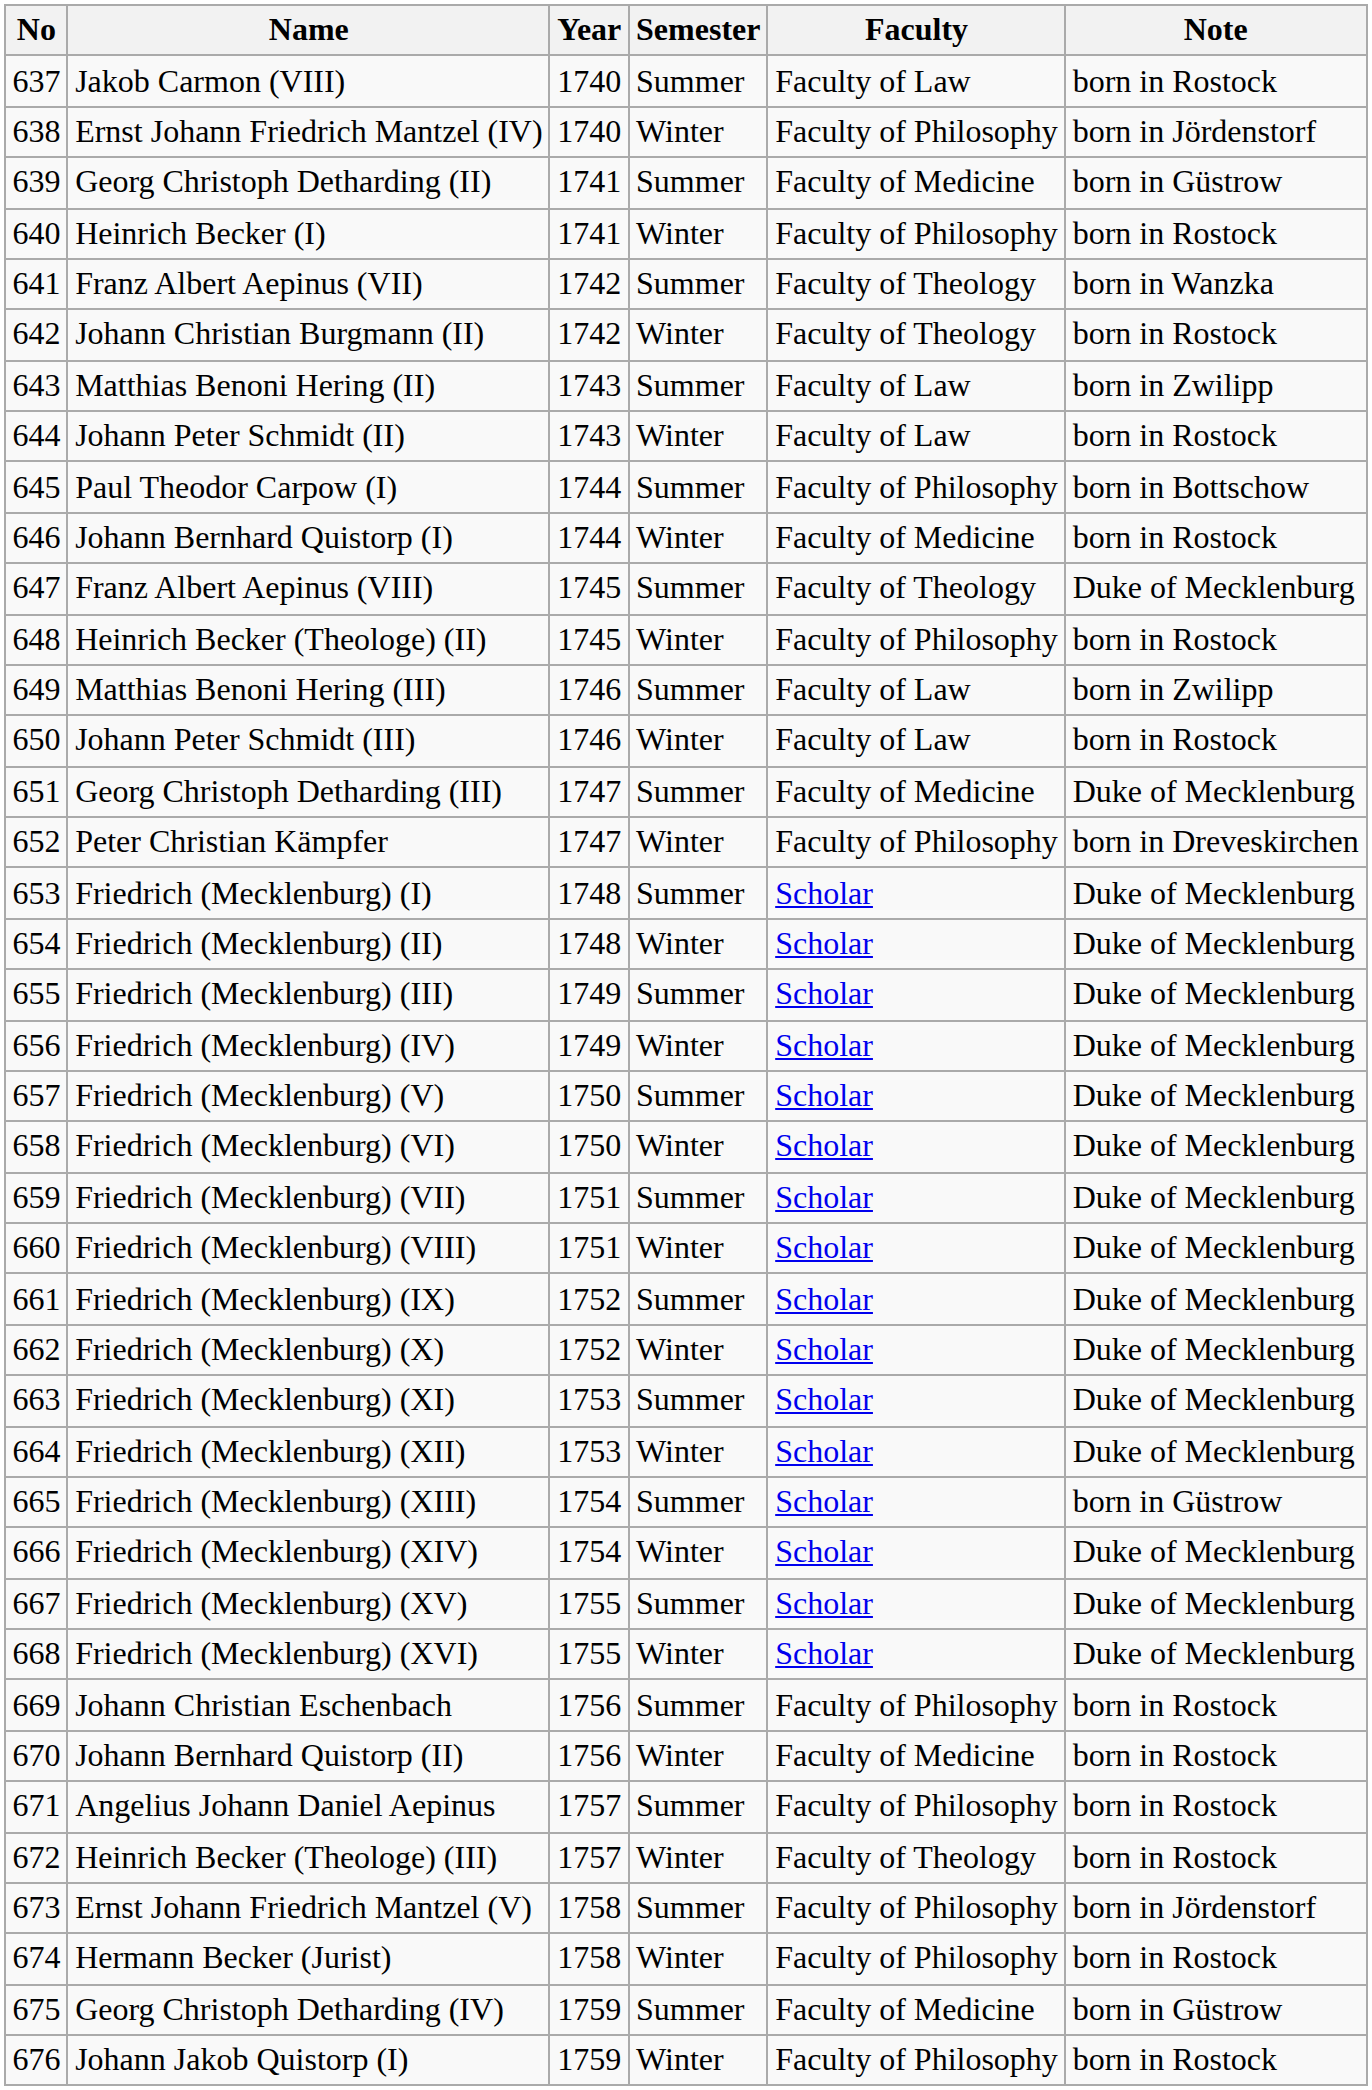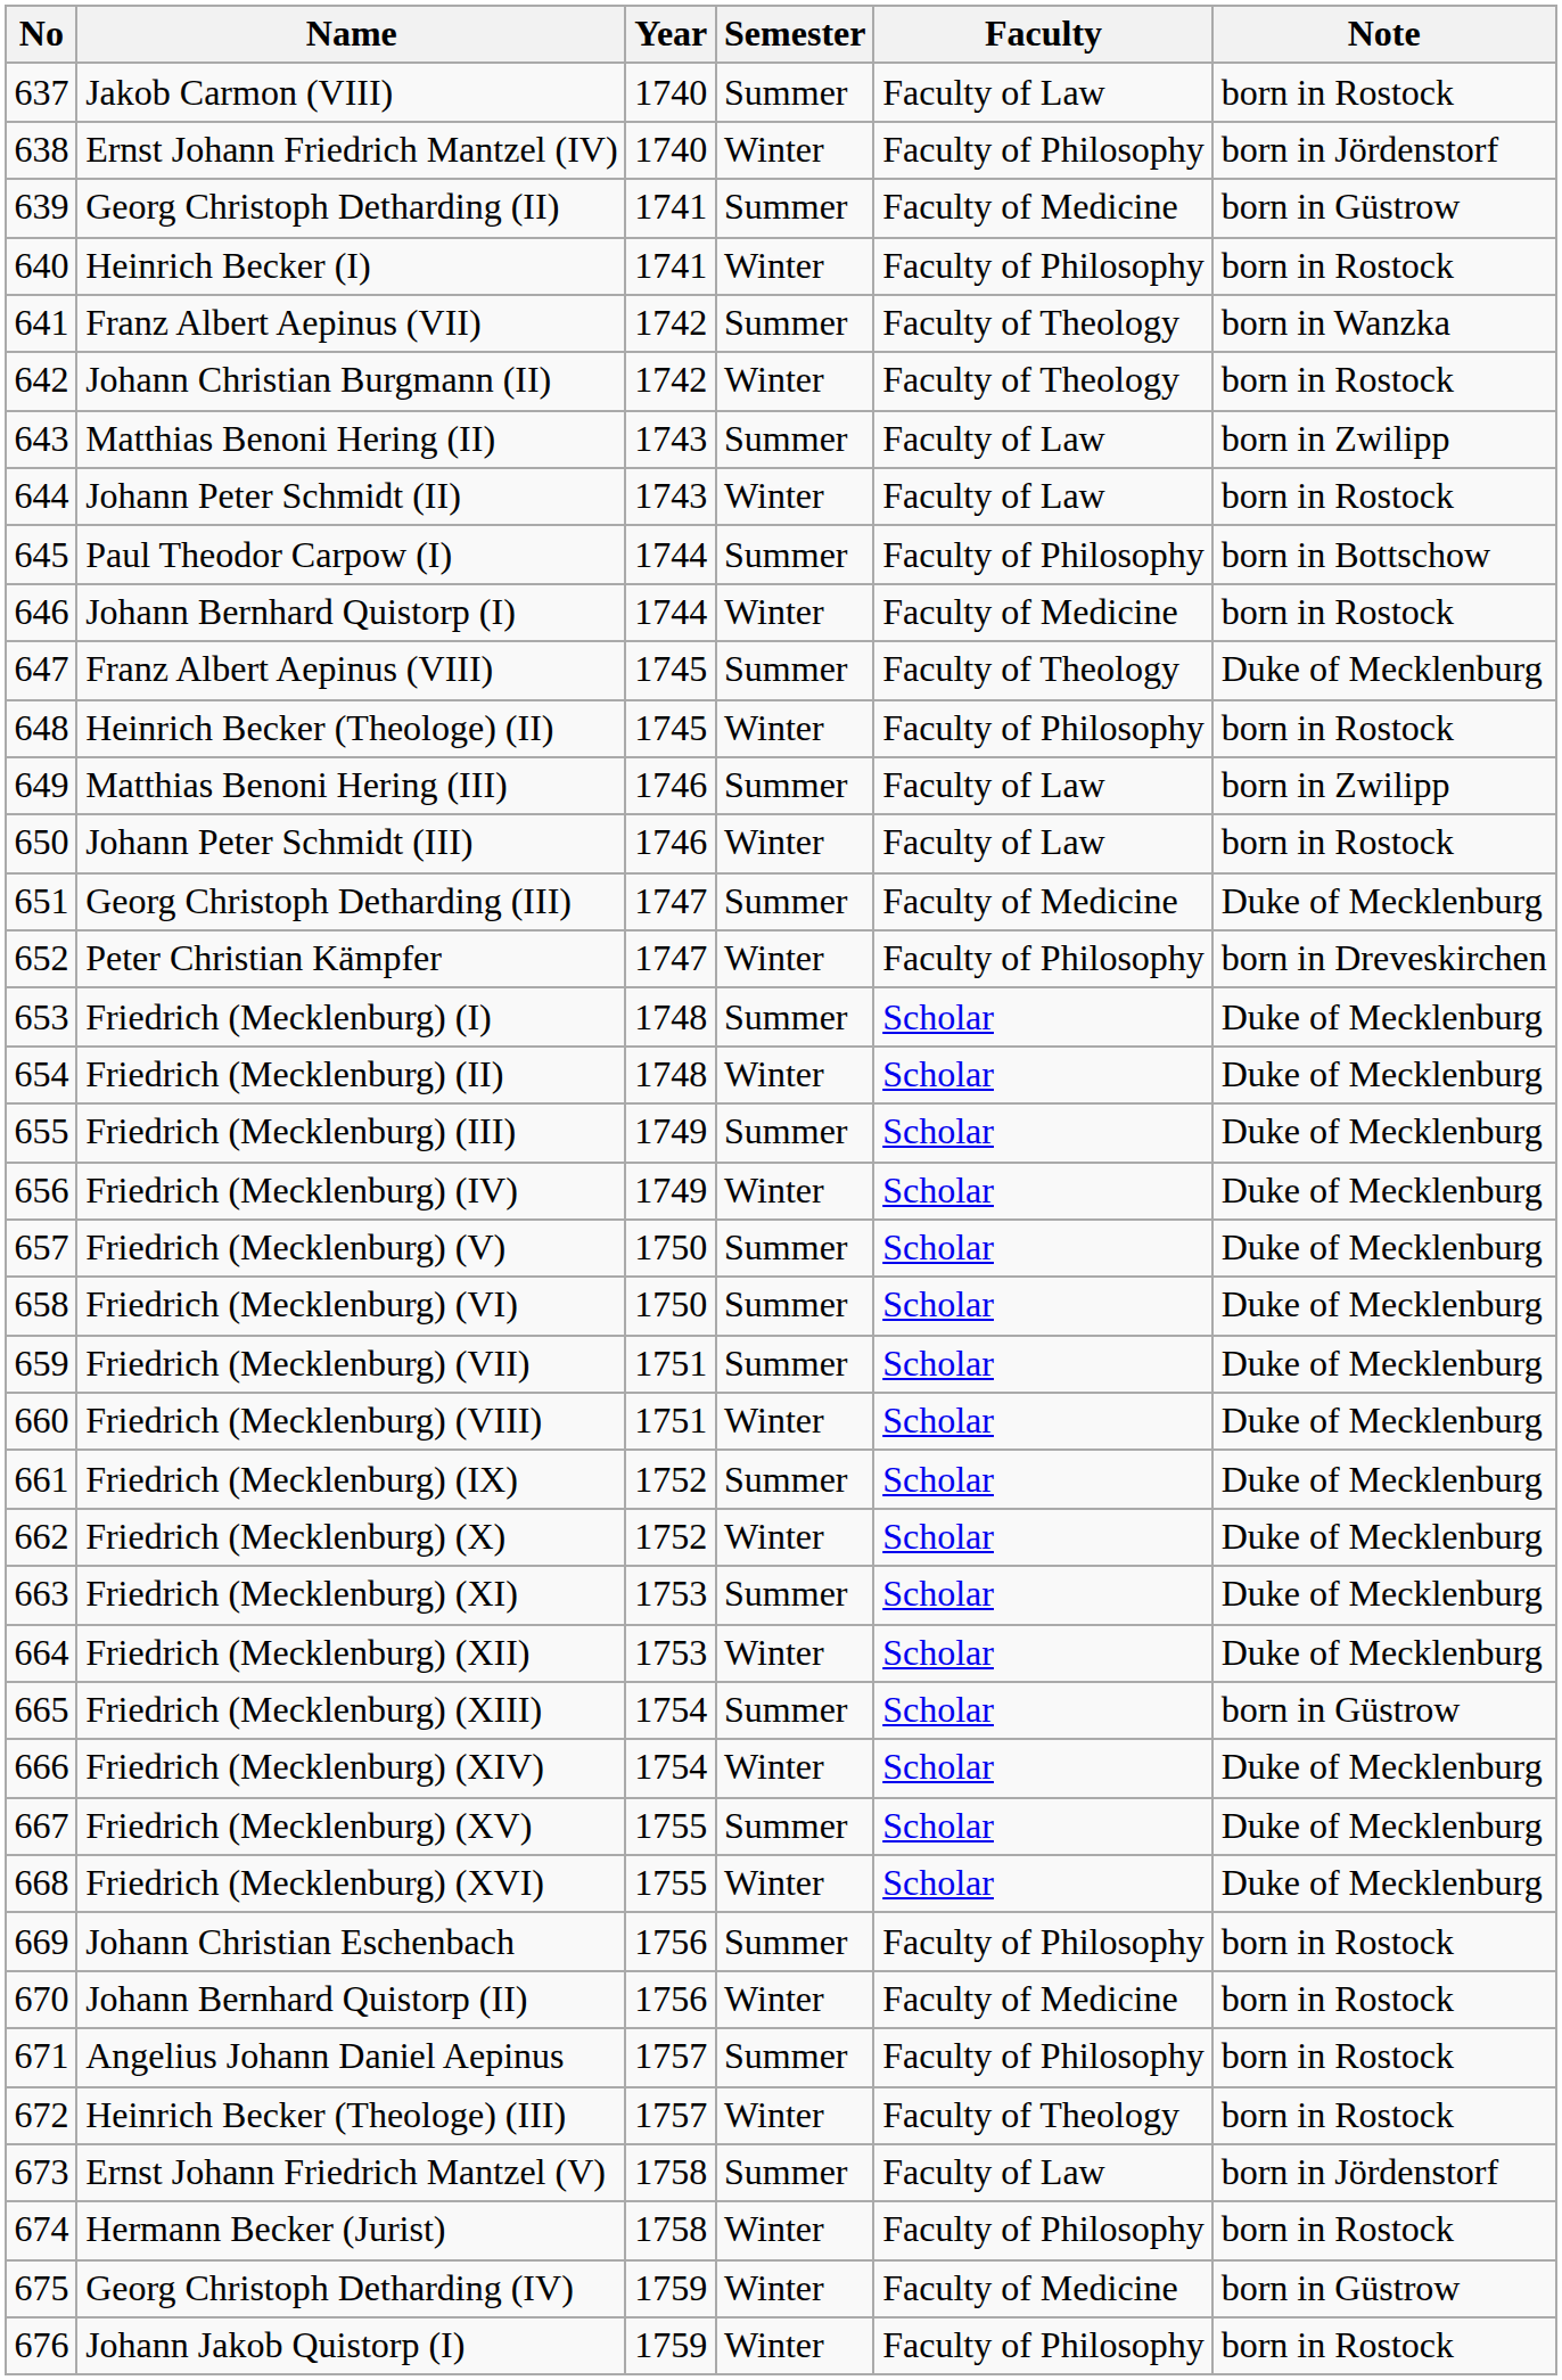 <table class="wikitable">
 <tr>
 <th bgcolor="silver">No</th>
 <th bgcolor="silver">Name</th>
 <th bgcolor="silver">Year</th>
 <th bgcolor="silver">Semester</th>
 <th bgcolor="silver">Faculty</th>
 <th bgcolor="silver">Note</th>
 </tr>
 <tr>
 <td>637</td>
 <td>Jakob Carmon (VIII)</td>
 <td>1740</td>
 <td>Summer</td>
 <td>Faculty of Law</td>
 <td>born in Rostock</td>
 </tr>
 <tr>
 <td>638</td>
 <td>Ernst Johann Friedrich Mantzel (IV)</td>
 <td>1740</td>
 <td>Winter</td>
 <td>Faculty of Philosophy</td>
 <td>born in Jördenstorf</td>
 </tr>
 <tr>
 <td>639</td>
 <td>Georg Christoph Detharding (II)</td>
 <td>1741</td>
 <td>Summer</td>
 <td>Faculty of Medicine</td>
 <td>born in Güstrow</td>
 </tr>
 <tr>
 <td>640</td>
 <td>Heinrich Becker (I)</td>
 <td>1741</td>
 <td>Winter</td>
 <td>Faculty of Philosophy</td>
 <td>born in Rostock</td>
 </tr>
 <tr>
 <td>641</td>
 <td>Franz Albert Aepinus (VII)</td>
 <td>1742</td>
 <td>Summer</td>
 <td>Faculty of Theology</td>
 <td>born in Wanzka</td>
 </tr>
 <tr>
 <td>642</td>
 <td>Johann Christian Burgmann (II)</td>
 <td>1742</td>
 <td>Winter</td>
 <td>Faculty of Theology</td>
 <td>born in Rostock</td>
 </tr>
 <tr>
 <td>643</td>
 <td>Matthias Benoni Hering (II)</td>
 <td>1743</td>
 <td>Summer</td>
 <td>Faculty of Law</td>
 <td>born in Zwilipp</td>
 </tr>
 <tr>
 <td>644</td>
 <td>Johann Peter Schmidt (II)</td>
 <td>1743</td>
 <td>Winter</td>
 <td>Faculty of Law</td>
 <td>born in Rostock</td>
 </tr>
 <tr>
 <td>645</td>
 <td>Paul Theodor Carpow (I)</td>
 <td>1744</td>
 <td>Summer</td>
 <td>Faculty of Philosophy</td>
 <td>born in Bottschow</td>
 </tr>
 <tr>
 <td>646</td>
 <td>Johann Bernhard Quistorp (I)</td>
 <td>1744</td>
 <td>Winter</td>
 <td>Faculty of Medicine</td>
 <td>born in Rostock</td>
 </tr>
 <tr>
 <td>647</td>
 <td>Franz Albert Aepinus (VIII)</td>
 <td>1745</td>
 <td>Summer</td>
 <td>Faculty of Theology</td>
 <td>Duke of Mecklenburg</td>
 </tr>
 <tr>
 <td>648</td>
 <td>Heinrich Becker (Theologe) (II)</td>
 <td>1745</td>
 <td>Winter</td>
 <td>Faculty of Philosophy</td>
 <td>born in Rostock</td>
 </tr>
 <tr>
 <td>649</td>
 <td>Matthias Benoni Hering (III)</td>
 <td>1746</td>
 <td>Summer</td>
 <td>Faculty of Law</td>
 <td>born in Zwilipp</td>
 </tr>
 <tr>
 <td>650</td>
 <td>Johann Peter Schmidt (III)</td>
 <td>1746</td>
 <td>Winter</td>
 <td>Faculty of Law</td>
 <td>born in Rostock</td>
 </tr>
 <tr>
 <td>651</td>
 <td>Georg Christoph Detharding (III)</td>
 <td>1747</td>
 <td>Summer</td>
 <td>Faculty of Medicine</td>
 <td>Duke of Mecklenburg</td>
 </tr>
 <tr>
 <td>652</td>
 <td>Peter Christian Kämpfer</td>
 <td>1747</td>
 <td>Winter</td>
 <td>Faculty of Philosophy</td>
 <td>born in Dreveskirchen</td>
 </tr>
 <tr>
 <td>653</td>
 <td>Friedrich (Mecklenburg) (I)<br></td>
 <td>1748</td>
 <td>Summer</td>
 <td><a href='#'>Scholar</a></td>
 <td>Duke of Mecklenburg</td>
 </tr>
 <tr>
 <td>654</td>
 <td>Friedrich (Mecklenburg) (II)<br></td>
 <td>1748</td>
 <td>Winter</td>
 <td><a href='#'>Scholar</a></td>
 <td>Duke of Mecklenburg</td>
 </tr>
 <tr>
 <td>655</td>
 <td>Friedrich (Mecklenburg) (III)<br></td>
 <td>1749</td>
 <td>Summer</td>
 <td><a href='#'>Scholar</a></td>
 <td>Duke of Mecklenburg</td>
 </tr>
 <tr>
 <td>656</td>
 <td>Friedrich (Mecklenburg) (IV)<br></td>
 <td>1749</td>
 <td>Winter</td>
 <td><a href='#'>Scholar</a></td>
 <td>Duke of Mecklenburg</td>
 </tr>
 <tr>
 <td>657</td>
 <td>Friedrich (Mecklenburg) (V)<br></td>
 <td>1750</td>
 <td>Summer</td>
 <td><a href='#'>Scholar</a></td>
 <td>Duke of Mecklenburg</td>
 </tr>
 <tr>
 <td>658</td>
 <td>Friedrich (Mecklenburg) (VI)<br></td>
 <td>1750</td>
-<td>Winter</td>
+<td>Summer</td>
 <td><a href='#'>Scholar</a></td>
 <td>Duke of Mecklenburg</td>
 </tr>
 <tr>
 <td>659</td>
 <td>Friedrich (Mecklenburg) (VII)<br></td>
 <td>1751</td>
 <td>Summer</td>
 <td><a href='#'>Scholar</a></td>
 <td>Duke of Mecklenburg</td>
 </tr>
 <tr>
 <td>660</td>
 <td>Friedrich (Mecklenburg) (VIII)<br></td>
 <td>1751</td>
 <td>Winter</td>
 <td><a href='#'>Scholar</a></td>
 <td>Duke of Mecklenburg</td>
 </tr>
 <tr>
 <td>661</td>
 <td>Friedrich (Mecklenburg) (IX)<br></td>
 <td>1752</td>
 <td>Summer</td>
 <td><a href='#'>Scholar</a></td>
 <td>Duke of Mecklenburg</td>
 </tr>
 <tr>
 <td>662</td>
 <td>Friedrich (Mecklenburg) (X)<br></td>
 <td>1752</td>
 <td>Winter</td>
 <td><a href='#'>Scholar</a></td>
 <td>Duke of Mecklenburg</td>
 </tr>
 <tr>
 <td>663</td>
 <td>Friedrich (Mecklenburg) (XI)<br></td>
 <td>1753</td>
 <td>Summer</td>
 <td><a href='#'>Scholar</a></td>
 <td>Duke of Mecklenburg</td>
 </tr>
 <tr>
 <td>664</td>
 <td>Friedrich (Mecklenburg) (XII)<br></td>
 <td>1753</td>
 <td>Winter</td>
 <td><a href='#'>Scholar</a></td>
 <td>Duke of Mecklenburg</td>
 </tr>
 <tr>
 <td>665</td>
 <td>Friedrich (Mecklenburg) (XIII)<br></td>
 <td>1754</td>
 <td>Summer</td>
 <td><a href='#'>Scholar</a></td>
 <td>born in Güstrow</td>
 </tr>
 <tr>
 <td>666</td>
 <td>Friedrich (Mecklenburg) (XIV)<br></td>
 <td>1754</td>
 <td>Winter</td>
 <td><a href='#'>Scholar</a></td>
 <td>Duke of Mecklenburg</td>
 </tr>
 <tr>
 <td>667</td>
 <td>Friedrich (Mecklenburg) (XV)<br></td>
 <td>1755</td>
 <td>Summer</td>
 <td><a href='#'>Scholar</a></td>
 <td>Duke of Mecklenburg</td>
 </tr>
 <tr>
 <td>668</td>
 <td>Friedrich (Mecklenburg) (XVI)<br></td>
 <td>1755</td>
 <td>Winter</td>
 <td><a href='#'>Scholar</a></td>
 <td>Duke of Mecklenburg</td>
 </tr>
 <tr>
 <td>669</td>
 <td>Johann Christian Eschenbach</td>
 <td>1756</td>
 <td>Summer</td>
 <td>Faculty of Philosophy</td>
 <td>born in Rostock</td>
 </tr>
 <tr>
 <td>670</td>
 <td>Johann Bernhard Quistorp (II)</td>
 <td>1756</td>
 <td>Winter</td>
 <td>Faculty of Medicine</td>
 <td>born in Rostock</td>
 </tr>
 <tr>
 <td>671</td>
 <td>Angelius Johann Daniel Aepinus</td>
 <td>1757</td>
 <td>Summer</td>
 <td>Faculty of Philosophy</td>
 <td>born in Rostock</td>
 </tr>
 <tr>
 <td>672</td>
 <td>Heinrich Becker (Theologe) (III)</td>
 <td>1757</td>
 <td>Winter</td>
 <td>Faculty of Theology</td>
 <td>born in Rostock</td>
 </tr>
 <tr>
 <td>673</td>
 <td>Ernst Johann Friedrich Mantzel (V)</td>
 <td>1758</td>
 <td>Summer</td>
-<td>Faculty of Philosophy</td>
+<td>Faculty of Law</td>
 <td>born in Jördenstorf</td>
 </tr>
 <tr>
 <td>674</td>
 <td>Hermann Becker (Jurist)</td>
 <td>1758</td>
 <td>Winter</td>
 <td>Faculty of Philosophy</td>
 <td>born in Rostock</td>
 </tr>
 <tr>
 <td>675</td>
 <td>Georg Christoph Detharding (IV)</td>
 <td>1759</td>
-<td>Summer</td>
+<td>Winter</td>
 <td>Faculty of Medicine</td>
 <td>born in Güstrow</td>
 </tr>
 <tr>
 <td>676</td>
 <td>Johann Jakob Quistorp (I)</td>
 <td>1759</td>
 <td>Winter</td>
 <td>Faculty of Philosophy</td>
 <td>born in Rostock</td>
 </tr>
 <tr>
 </tr>
 </table>
